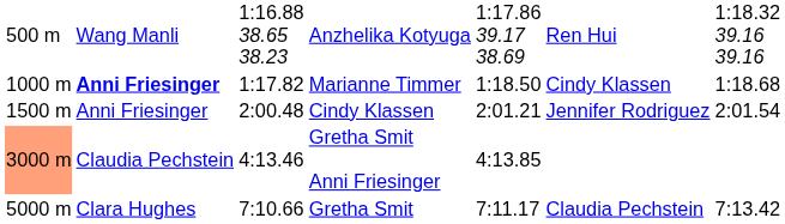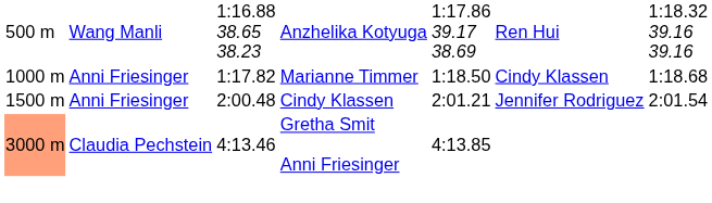 <table>
 <tr>
 <td>500 m<br></td>
 <td><a href='#'>Wang Manli</a><br><small></small></td>
 <td>1:16.88<br><em>38.65<br>38.23</em></td>
 <td><a href='#'>Anzhelika Kotyuga</a><br><small></small></td>
 <td>1:17.86<br><em>39.17<br>38.69</em></td>
 <td><a href='#'>Ren Hui</a><br><small></small></td>
 <td>1:18.32<br><em>39.16<br>39.16</em></td>
 </tr>
 <tr>
 <td>1000 m<br></td>
-<td><strong><a href='#'>Anni Friesinger</a><br><small></small></strong></td>
+<td><a href='#'>Anni Friesinger</a><br><small></small></td>
 <td>1:17.82</td>
 <td><a href='#'>Marianne Timmer</a><br><small></small></td>
 <td>1:18.50</td>
 <td><a href='#'>Cindy Klassen</a><br><small></small></td>
 <td>1:18.68</td>
 </tr>
 <tr>
 <td>1500 m<br></td>
 <td><a href='#'>Anni Friesinger</a><br><small></small></td>
 <td>2:00.48</td>
 <td><a href='#'>Cindy Klassen</a><br><small></small></td>
 <td>2:01.21</td>
 <td><a href='#'>Jennifer Rodriguez</a><br><small></small></td>
 <td>2:01.54</td>
 </tr>
 <tr>
 <td style="background: lightsalmon;">3000 m<br></td>
 <td><a href='#'>Claudia Pechstein</a><br><small></small></td>
 <td>4:13.46</td>
 <td><a href='#'>Gretha Smit</a><br><small></small><br><a href='#'>Anni Friesinger</a><br><small></small></td>
 <td>4:13.85</td>
 <td></td>
 <td></td>
 </tr>
-<tr>
-<td>5000 m<br></td>
-<td><a href='#'>Clara Hughes</a><br><small></small></td>
-<td>7:10.66</td>
-<td><a href='#'>Gretha Smit</a><br><small></small></td>
-<td>7:11.17</td>
-<td><a href='#'>Claudia Pechstein</a><br><small></small></td>
-<td>7:13.42</td>
-</tr>
 </table>
